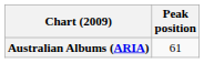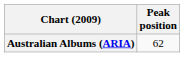 <table class="wikitable plainrowheaders" style="text-align:center">
 <tr>
 <th scope="col">Chart (2009)</th>
 <th scope="col">Peak<br>position</th>
 </tr>
 <tr>
 <th scope="row">Australian Albums (<a href='#'>ARIA</a>)</th>
-<td>61</td>
+<td>62</td>
 </tr>
 </table>
